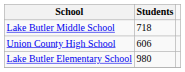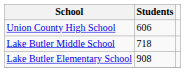 <table class="wikitable">
 <tr>
 <th>School</th>
 <th>Students</th>
+<td></td>
+</tr>
+<tr>
+<td><a href='#'>Union County High School</a></td>
+<td>606</td>
 <td></td>
 </tr>
 <tr>
 <td><a href='#'>Lake Butler Middle School</a></td>
 <td>718</td>
 <td></td>
 </tr>
 <tr>
-<td><a href='#'>Union County High School</a></td>
-<td>606</td>
-<td></td>
-</tr>
-<tr>
 <td><a href='#'>Lake Butler Elementary School</a></td>
-<td>980</td>
+<td>908</td>
 <td></td>
 </tr>
 <tr>
 </tr>
 </table>
